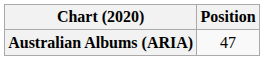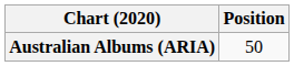 <table class="wikitable plainrowheaders" style="text-align:center">
 <tr>
 <th scope="col">Chart (2020)</th>
 <th scope="col">Position</th>
 </tr>
 <tr>
 <th scope="row">Australian Albums (ARIA)</th>
-<td>47</td>
+<td>50</td>
 </tr>
 </table>
